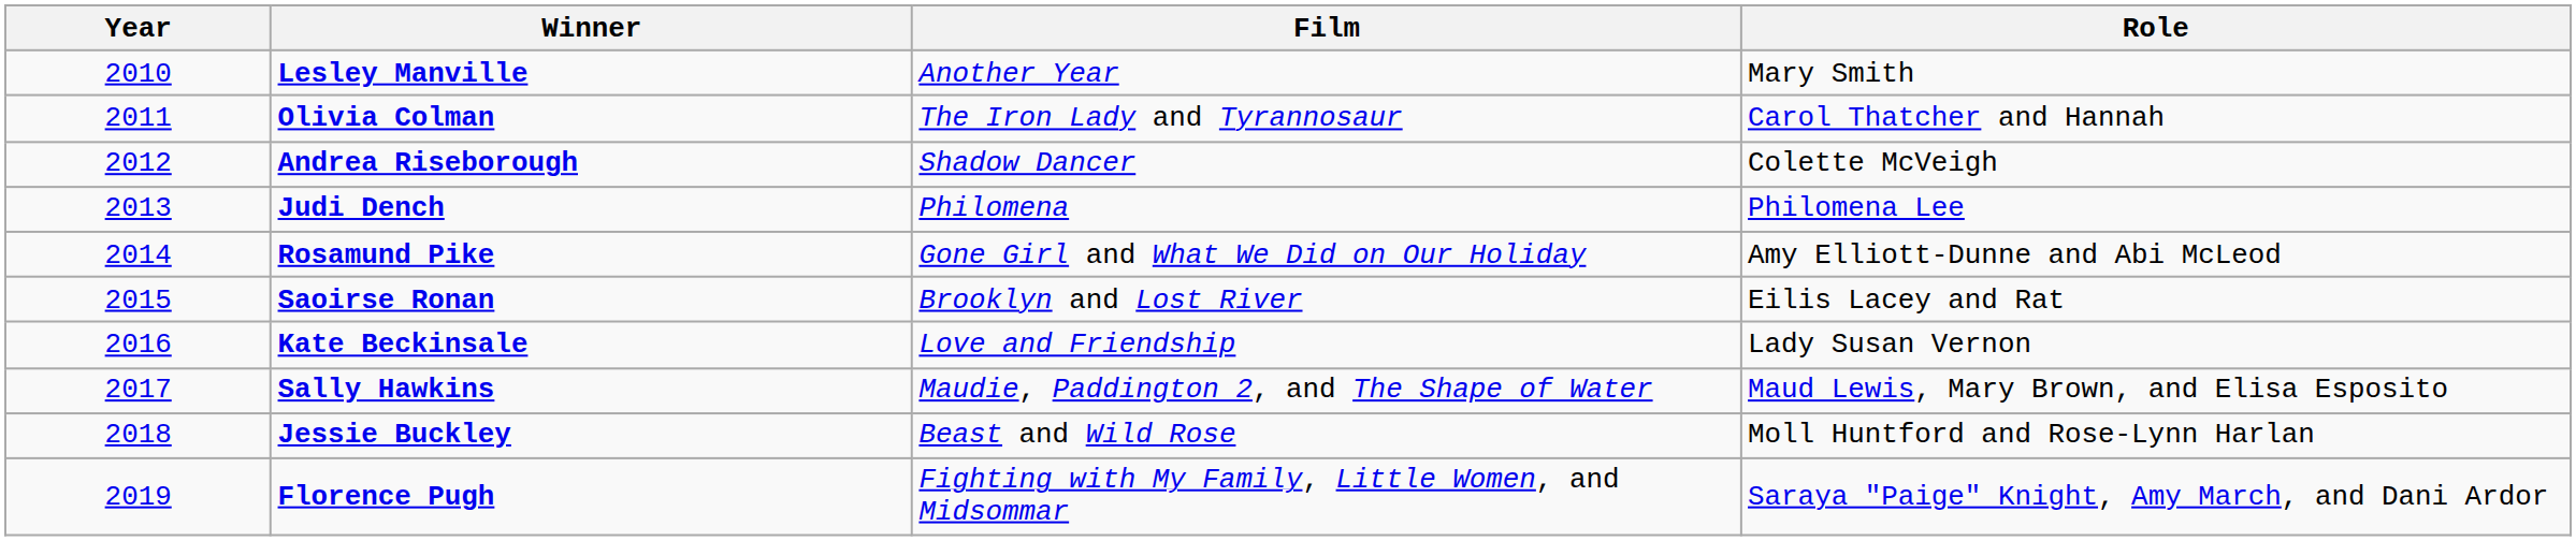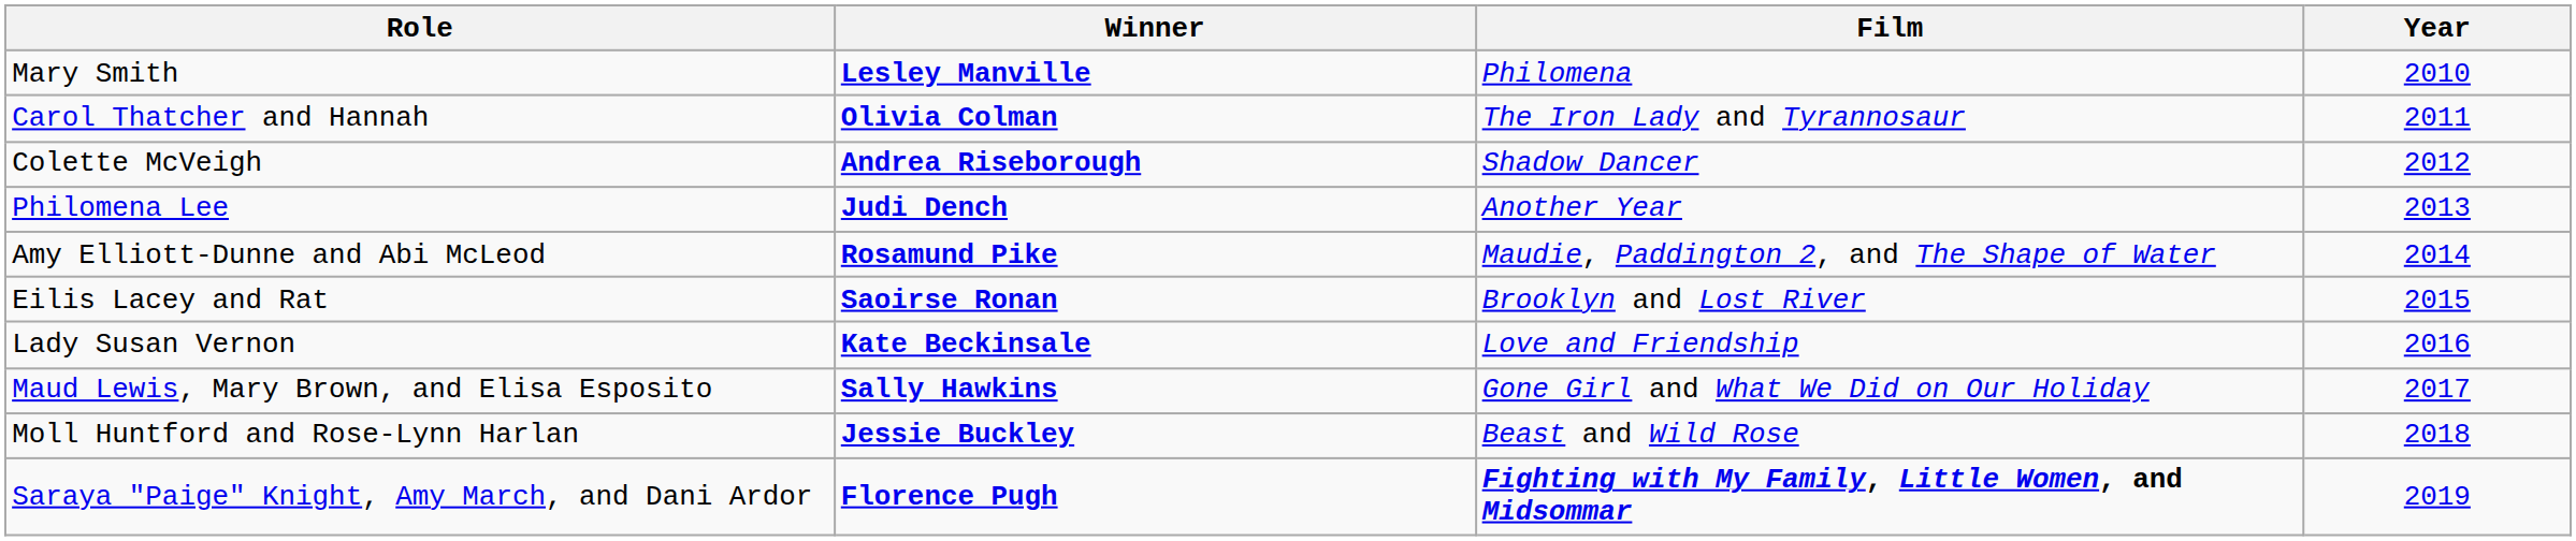 <table class="wikitable" width="95%" cellpadding="5">
 <tr>
-<th width="100"><strong>Year</strong></th>
+<th width="325"><strong>Role</strong></th>
 <th width="250"><strong>Winner</strong></th>
 <th width="325"><strong>Film</strong></th>
-<th width="325"><strong>Role</strong></th>
+<th width="100"><strong>Year</strong></th>
 </tr>
 <tr>
+<td>Mary Smith</td>
+<td><strong><a href='#'>Lesley Manville</a></strong></td>
+<td><em><a href='#'>Philomena</a></em></td>
 <td style="text-align:center;"><a href='#'>2010</a></td>
-<td><strong><a href='#'>Lesley Manville</a></strong></td>
-<td><em><a href='#'>Another Year</a></em></td>
-<td>Mary Smith</td>
 </tr>
 <tr>
-<td style="text-align:center;"><a href='#'>2011</a></td>
+<td><a href='#'>Carol Thatcher</a> and Hannah</td>
 <td><strong><a href='#'>Olivia Colman</a></strong></td>
 <td><em><a href='#'>The Iron Lady</a></em> and <em><a href='#'>Tyrannosaur</a></em></td>
-<td><a href='#'>Carol Thatcher</a> and Hannah</td>
+<td style="text-align:center;"><a href='#'>2011</a></td>
 </tr>
 <tr>
-<td style="text-align:center;"><a href='#'>2012</a></td>
+<td>Colette McVeigh</td>
 <td><strong><a href='#'>Andrea Riseborough</a></strong></td>
 <td><em><a href='#'>Shadow Dancer</a></em></td>
-<td>Colette McVeigh</td>
+<td style="text-align:center;"><a href='#'>2012</a></td>
 </tr>
 <tr>
+<td><a href='#'>Philomena Lee</a></td>
+<td><strong><a href='#'>Judi Dench</a></strong></td>
+<td><em><a href='#'>Another Year</a></em></td>
 <td style="text-align:center;"><a href='#'>2013</a></td>
-<td><strong><a href='#'>Judi Dench</a></strong></td>
-<td><em><a href='#'>Philomena</a></em></td>
-<td><a href='#'>Philomena Lee</a></td>
 </tr>
 <tr>
+<td>Amy Elliott-Dunne and Abi McLeod</td>
+<td><strong><a href='#'>Rosamund Pike</a></strong></td>
+<td><em><a href='#'>Maudie</a></em>, <em><a href='#'>Paddington 2</a></em>, and <em><a href='#'>The Shape of Water</a></em></td>
 <td style="text-align:center;"><a href='#'>2014</a></td>
-<td><strong><a href='#'>Rosamund Pike</a></strong></td>
-<td><em><a href='#'>Gone Girl</a></em> and <em><a href='#'>What We Did on Our Holiday</a></em></td>
-<td>Amy Elliott-Dunne and Abi McLeod</td>
 </tr>
 <tr>
-<td style="text-align:center;"><a href='#'>2015</a></td>
+<td>Eilis Lacey and Rat</td>
 <td><strong><a href='#'>Saoirse Ronan</a></strong></td>
 <td><em><a href='#'>Brooklyn</a></em> and <em><a href='#'>Lost River</a></em></td>
-<td>Eilis Lacey and Rat</td>
+<td style="text-align:center;"><a href='#'>2015</a></td>
 </tr>
 <tr>
-<td style="text-align:center;"><a href='#'>2016</a></td>
+<td>Lady Susan Vernon</td>
 <td><strong><a href='#'>Kate Beckinsale</a></strong></td>
 <td><em><a href='#'>Love and Friendship</a></em></td>
-<td>Lady Susan Vernon</td>
+<td style="text-align:center;"><a href='#'>2016</a></td>
 </tr>
 <tr>
+<td><a href='#'>Maud Lewis</a>, Mary Brown, and Elisa Esposito</td>
+<td><strong><a href='#'>Sally Hawkins</a></strong></td>
+<td><em><a href='#'>Gone Girl</a></em> and <em><a href='#'>What We Did on Our Holiday</a></em></td>
 <td style="text-align:center;"><a href='#'>2017</a></td>
-<td><strong><a href='#'>Sally Hawkins</a></strong></td>
-<td><em><a href='#'>Maudie</a></em>, <em><a href='#'>Paddington 2</a></em>, and <em><a href='#'>The Shape of Water</a></em></td>
-<td><a href='#'>Maud Lewis</a>, Mary Brown, and Elisa Esposito</td>
 </tr>
 <tr>
-<td style="text-align:center;"><a href='#'>2018</a></td>
+<td>Moll Huntford and Rose-Lynn Harlan</td>
 <td><strong><a href='#'>Jessie Buckley</a></strong></td>
 <td><em><a href='#'>Beast</a></em> and <em><a href='#'>Wild Rose</a></em></td>
-<td>Moll Huntford and Rose-Lynn Harlan</td>
+<td style="text-align:center;"><a href='#'>2018</a></td>
 </tr>
 <tr>
+<td><a href='#'>Saraya "Paige" Knight</a>, <a href='#'>Amy March</a>, and Dani Ardor</td>
+<td><strong><a href='#'>Florence Pugh</a></strong></td>
+<td><strong><em><a href='#'>Fighting with My Family</a></em>, <em><a href='#'>Little Women</a></em>, and <em><a href='#'>Midsommar</a></em></strong></td>
 <td style="text-align:center;"><a href='#'>2019</a></td>
-<td><strong><a href='#'>Florence Pugh</a></strong></td>
-<td><em><a href='#'>Fighting with My Family</a></em>, <em><a href='#'>Little Women</a></em>, and <em><a href='#'>Midsommar</a></em></td>
-<td><a href='#'>Saraya "Paige" Knight</a>, <a href='#'>Amy March</a>, and Dani Ardor</td>
 </tr>
 </table>
